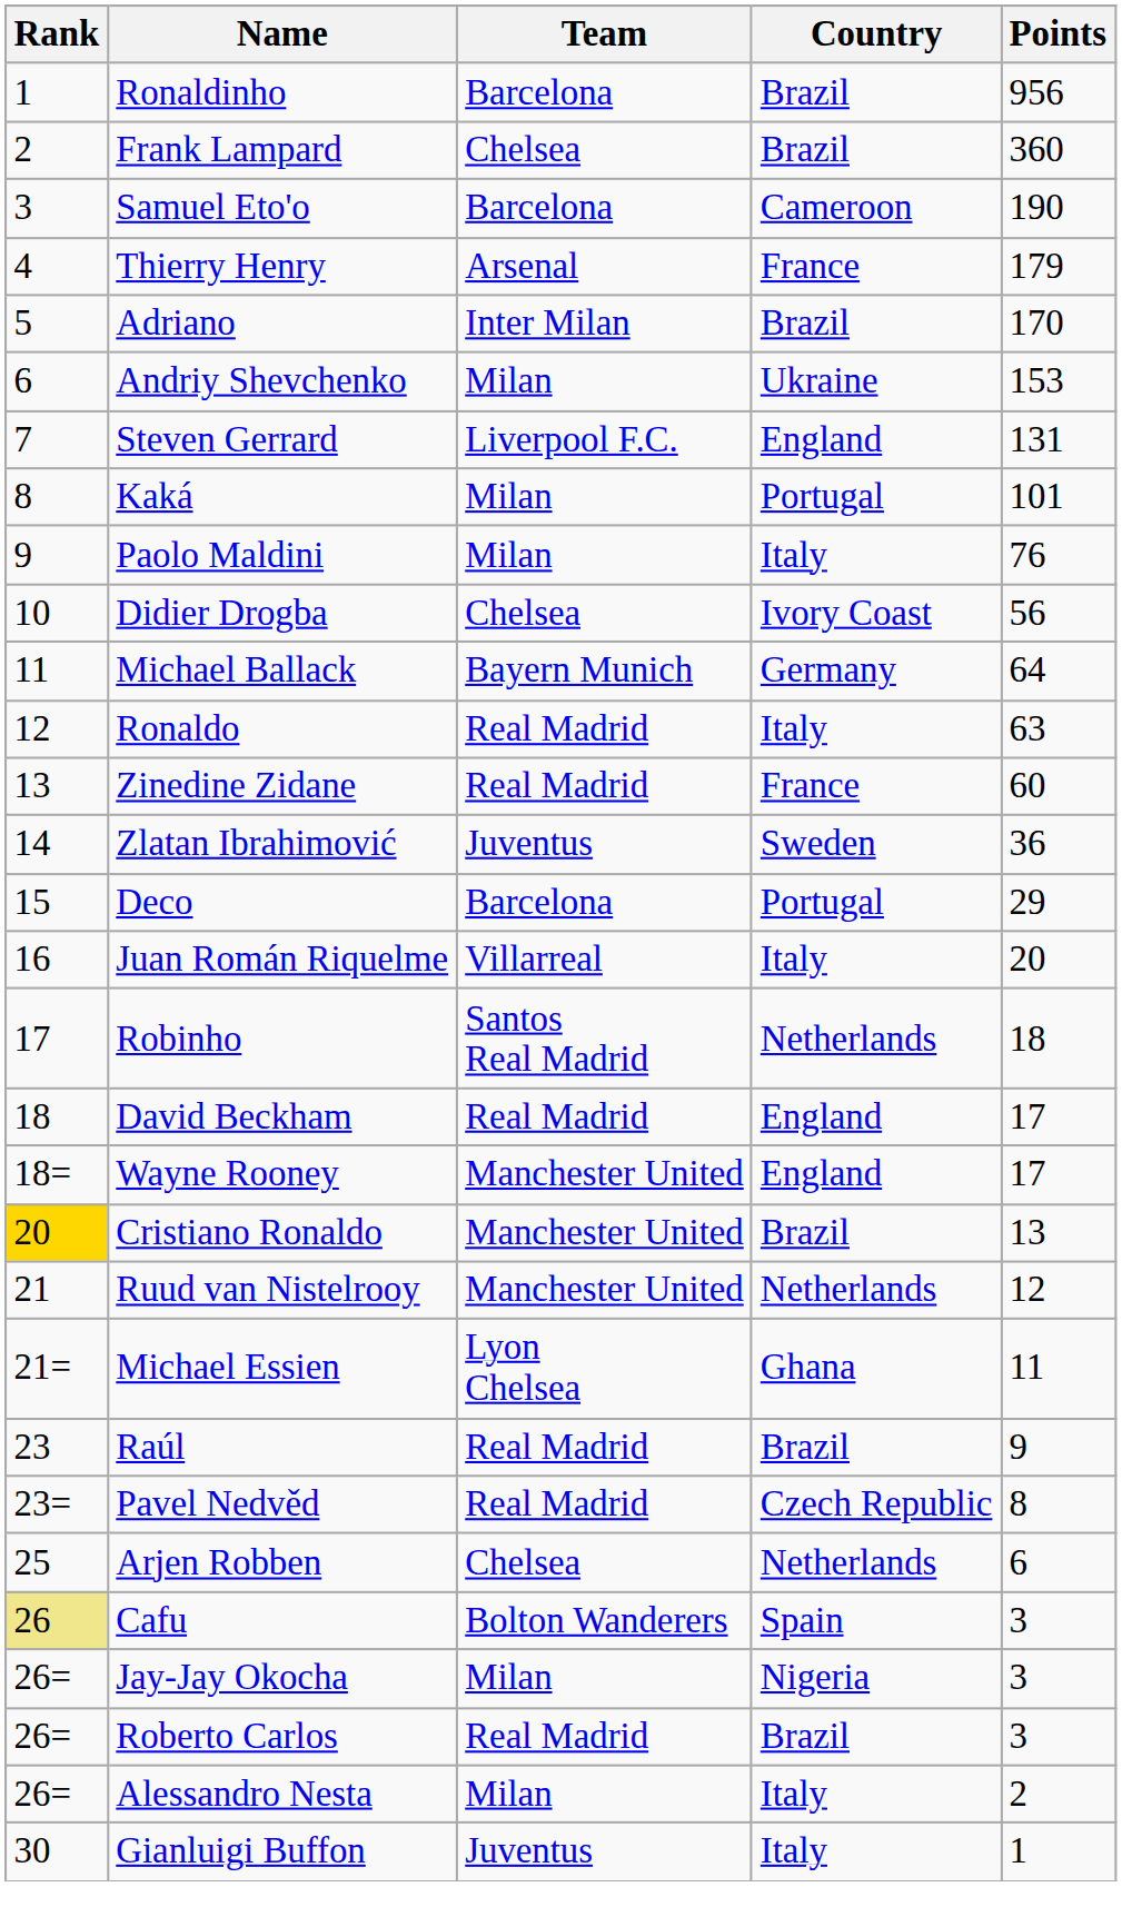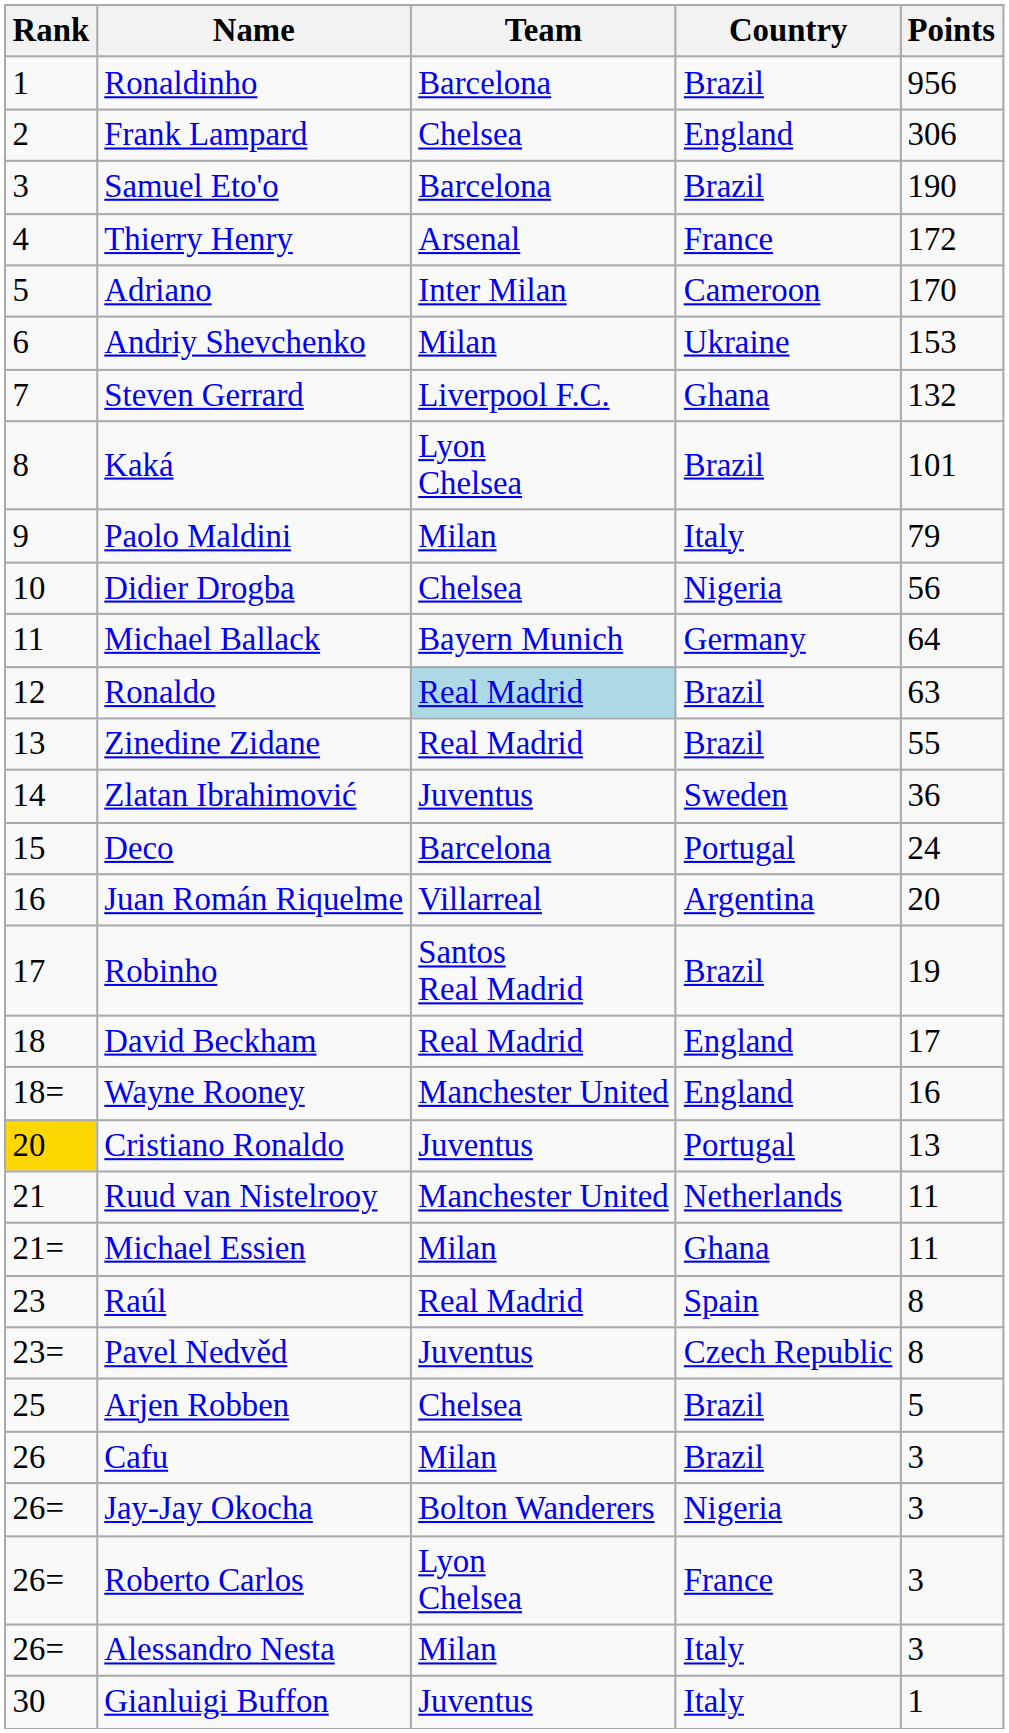 <table class="wikitable">
 <tr>
 <th>Rank</th>
 <th>Name</th>
 <th>Team</th>
 <th>Country</th>
 <th>Points</th>
 </tr>
 <tr>
 <td>1</td>
 <td><a href='#'>Ronaldinho</a></td>
 <td> <a href='#'>Barcelona</a></td>
 <td> <a href='#'>Brazil</a></td>
 <td>956</td>
 </tr>
 <tr>
 <td>2</td>
 <td><a href='#'>Frank Lampard</a></td>
 <td> <a href='#'>Chelsea</a></td>
-<td> <a href='#'>Brazil</a></td>
-<td>360</td>
+<td> <a href='#'>England</a></td>
+<td>306</td>
 </tr>
 <tr>
 <td>3</td>
 <td><a href='#'>Samuel Eto'o</a></td>
 <td> <a href='#'>Barcelona</a></td>
-<td> <a href='#'>Cameroon</a></td>
+<td> <a href='#'>Brazil</a></td>
 <td>190</td>
 </tr>
 <tr>
 <td>4</td>
 <td><a href='#'>Thierry Henry</a></td>
 <td> <a href='#'>Arsenal</a></td>
 <td> <a href='#'>France</a></td>
-<td>179</td>
+<td>172</td>
 </tr>
 <tr>
 <td>5</td>
 <td><a href='#'>Adriano</a></td>
 <td> <a href='#'>Inter Milan</a></td>
-<td> <a href='#'>Brazil</a></td>
+<td> <a href='#'>Cameroon</a></td>
 <td>170</td>
 </tr>
 <tr>
 <td>6</td>
 <td><a href='#'>Andriy Shevchenko</a></td>
 <td> <a href='#'>Milan</a></td>
 <td> <a href='#'>Ukraine</a></td>
 <td>153</td>
 </tr>
 <tr>
 <td>7</td>
 <td><a href='#'>Steven Gerrard</a></td>
 <td> <a href='#'>Liverpool F.C.</a></td>
-<td> <a href='#'>England</a></td>
-<td>131</td>
+<td> <a href='#'>Ghana</a></td>
+<td>132</td>
 </tr>
 <tr>
 <td>8</td>
 <td><a href='#'>Kaká</a></td>
-<td> <a href='#'>Milan</a></td>
-<td> <a href='#'>Portugal</a></td>
+<td> <a href='#'>Lyon</a><br> <a href='#'>Chelsea</a></td>
+<td> <a href='#'>Brazil</a></td>
 <td>101</td>
 </tr>
 <tr>
 <td>9</td>
 <td><a href='#'>Paolo Maldini</a></td>
 <td> <a href='#'>Milan</a></td>
 <td> <a href='#'>Italy</a></td>
-<td>76</td>
+<td>79</td>
 </tr>
 <tr>
 <td>10</td>
 <td><a href='#'>Didier Drogba</a></td>
 <td> <a href='#'>Chelsea</a></td>
-<td> <a href='#'>Ivory Coast</a></td>
+<td> <a href='#'>Nigeria</a></td>
 <td>56</td>
 </tr>
 <tr>
 <td>11</td>
 <td><a href='#'>Michael Ballack</a></td>
 <td> <a href='#'>Bayern Munich</a></td>
 <td> <a href='#'>Germany</a></td>
 <td>64</td>
 </tr>
 <tr>
 <td>12</td>
 <td><a href='#'>Ronaldo</a></td>
-<td> <a href='#'>Real Madrid</a></td>
-<td> <a href='#'>Italy</a></td>
+<td style="background: lightblue;"> <a href='#'>Real Madrid</a></td>
+<td> <a href='#'>Brazil</a></td>
 <td>63</td>
 </tr>
 <tr>
 <td>13</td>
 <td><a href='#'>Zinedine Zidane</a></td>
 <td> <a href='#'>Real Madrid</a></td>
-<td> <a href='#'>France</a></td>
-<td>60</td>
+<td> <a href='#'>Brazil</a></td>
+<td>55</td>
 </tr>
 <tr>
 <td>14</td>
 <td><a href='#'>Zlatan Ibrahimović</a></td>
 <td> <a href='#'>Juventus</a></td>
 <td> <a href='#'>Sweden</a></td>
 <td>36</td>
 </tr>
 <tr>
 <td>15</td>
 <td><a href='#'>Deco</a></td>
 <td> <a href='#'>Barcelona</a></td>
 <td> <a href='#'>Portugal</a></td>
-<td>29</td>
+<td>24</td>
 </tr>
 <tr>
 <td>16</td>
 <td><a href='#'>Juan Román Riquelme</a></td>
 <td> <a href='#'>Villarreal</a></td>
-<td> <a href='#'>Italy</a></td>
+<td> <a href='#'>Argentina</a></td>
 <td>20</td>
 </tr>
 <tr>
 <td>17</td>
 <td><a href='#'>Robinho</a></td>
 <td> <a href='#'>Santos</a><br> <a href='#'>Real Madrid</a></td>
-<td> <a href='#'>Netherlands</a></td>
-<td>18</td>
+<td> <a href='#'>Brazil</a></td>
+<td>19</td>
 </tr>
 <tr>
 <td>18</td>
 <td><a href='#'>David Beckham</a></td>
 <td> <a href='#'>Real Madrid</a></td>
 <td> <a href='#'>England</a></td>
 <td>17</td>
 </tr>
 <tr>
 <td>18=</td>
 <td><a href='#'>Wayne Rooney</a></td>
 <td> <a href='#'>Manchester United</a></td>
 <td> <a href='#'>England</a></td>
-<td>17</td>
+<td>16</td>
 </tr>
 <tr>
 <td style="background: gold;">20</td>
 <td><a href='#'>Cristiano Ronaldo</a></td>
-<td> <a href='#'>Manchester United</a></td>
-<td> <a href='#'>Brazil</a></td>
+<td> <a href='#'>Juventus</a></td>
+<td> <a href='#'>Portugal</a></td>
 <td>13</td>
 </tr>
 <tr>
 <td>21</td>
 <td><a href='#'>Ruud van Nistelrooy</a></td>
 <td> <a href='#'>Manchester United</a></td>
 <td> <a href='#'>Netherlands</a></td>
-<td>12</td>
+<td>11</td>
 </tr>
 <tr>
 <td>21=</td>
 <td><a href='#'>Michael Essien</a></td>
-<td> <a href='#'>Lyon</a><br> <a href='#'>Chelsea</a></td>
+<td> <a href='#'>Milan</a></td>
 <td> <a href='#'>Ghana</a></td>
 <td>11</td>
 </tr>
 <tr>
 <td>23</td>
 <td><a href='#'>Raúl</a></td>
 <td> <a href='#'>Real Madrid</a></td>
-<td> <a href='#'>Brazil</a></td>
-<td>9</td>
+<td> <a href='#'>Spain</a></td>
+<td>8</td>
 </tr>
 <tr>
 <td>23=</td>
 <td><a href='#'>Pavel Nedvěd</a></td>
-<td> <a href='#'>Real Madrid</a></td>
+<td> <a href='#'>Juventus</a></td>
 <td> <a href='#'>Czech Republic</a></td>
 <td>8</td>
 </tr>
 <tr>
 <td>25</td>
 <td><a href='#'>Arjen Robben</a></td>
 <td> <a href='#'>Chelsea</a></td>
-<td> <a href='#'>Netherlands</a></td>
-<td>6</td>
+<td> <a href='#'>Brazil</a></td>
+<td>5</td>
 </tr>
 <tr>
-<td style="background: khaki;">26</td>
+<td>26</td>
 <td><a href='#'>Cafu</a></td>
-<td> <a href='#'>Bolton Wanderers</a></td>
-<td> <a href='#'>Spain</a></td>
+<td> <a href='#'>Milan</a></td>
+<td> <a href='#'>Brazil</a></td>
 <td>3</td>
 </tr>
 <tr>
 <td>26=</td>
 <td><a href='#'>Jay-Jay Okocha</a></td>
-<td> <a href='#'>Milan</a></td>
+<td> <a href='#'>Bolton Wanderers</a></td>
 <td> <a href='#'>Nigeria</a></td>
 <td>3</td>
 </tr>
 <tr>
 <td>26=</td>
 <td><a href='#'>Roberto Carlos</a></td>
-<td> <a href='#'>Real Madrid</a></td>
-<td> <a href='#'>Brazil</a></td>
+<td> <a href='#'>Lyon</a><br> <a href='#'>Chelsea</a></td>
+<td> <a href='#'>France</a></td>
 <td>3</td>
 </tr>
 <tr>
 <td>26=</td>
 <td><a href='#'>Alessandro Nesta</a></td>
 <td> <a href='#'>Milan</a></td>
 <td> <a href='#'>Italy</a></td>
-<td>2</td>
+<td>3</td>
 </tr>
 <tr>
 <td>30</td>
 <td><a href='#'>Gianluigi Buffon</a></td>
 <td> <a href='#'>Juventus</a></td>
 <td> <a href='#'>Italy</a></td>
 <td>1</td>
 </tr>
 <tr>
 </tr>
 </table>
